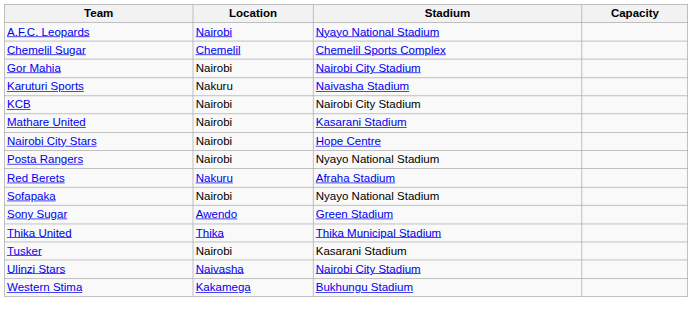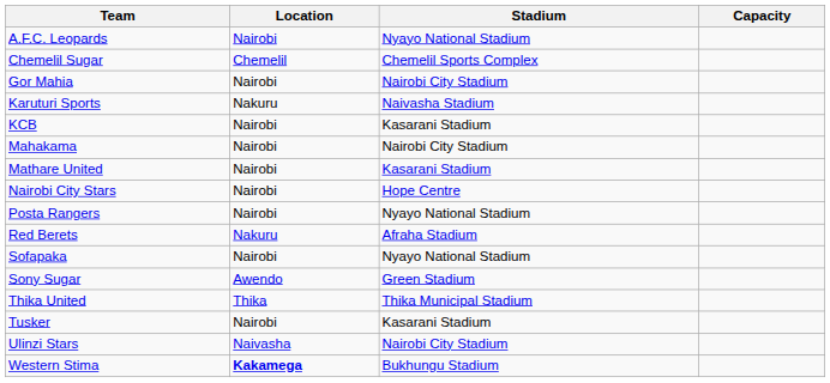 <table class="wikitable sortable" style="text-align: left; width: 60%">
 <tr>
 <th>Team</th>
 <th>Location</th>
 <th>Stadium</th>
 <th>Capacity</th>
 </tr>
 <tr>
 <td><a href='#'>A.F.C. Leopards</a></td>
 <td><a href='#'>Nairobi</a></td>
 <td><a href='#'>Nyayo National Stadium</a></td>
 <td align="center"></td>
 </tr>
 <tr>
 <td><a href='#'>Chemelil Sugar</a></td>
 <td><a href='#'>Chemelil</a></td>
 <td><a href='#'>Chemelil Sports Complex</a></td>
 <td align="center"></td>
 </tr>
 <tr>
 <td><a href='#'>Gor Mahia</a></td>
 <td>Nairobi</td>
 <td><a href='#'>Nairobi City Stadium</a></td>
 <td align="center"></td>
 </tr>
 <tr>
 <td><a href='#'>Karuturi Sports</a></td>
 <td>Nakuru</td>
 <td><a href='#'>Naivasha Stadium</a></td>
 <td align="center"></td>
 </tr>
 <tr>
 <td><a href='#'>KCB</a></td>
+<td>Nairobi</td>
+<td>Kasarani Stadium</td>
+<td align="center"></td>
+</tr>
+<tr>
+<td><a href='#'>Mahakama</a></td>
 <td>Nairobi</td>
 <td>Nairobi City Stadium</td>
 <td align="center"></td>
 </tr>
 <tr>
 <td><a href='#'>Mathare United</a></td>
 <td>Nairobi</td>
 <td><a href='#'>Kasarani Stadium</a></td>
 <td align="center"></td>
 </tr>
 <tr>
 <td><a href='#'>Nairobi City Stars</a></td>
 <td>Nairobi</td>
 <td><a href='#'>Hope Centre</a></td>
 <td align="center"></td>
 </tr>
 <tr>
 <td><a href='#'>Posta Rangers</a></td>
 <td>Nairobi</td>
 <td>Nyayo National Stadium</td>
 <td align="center"></td>
 </tr>
 <tr>
 <td><a href='#'>Red Berets</a></td>
 <td><a href='#'>Nakuru</a></td>
 <td><a href='#'>Afraha Stadium</a></td>
 <td align="center"></td>
 </tr>
 <tr>
 <td><a href='#'>Sofapaka</a></td>
 <td>Nairobi</td>
 <td>Nyayo National Stadium</td>
 <td align="center"></td>
 </tr>
 <tr>
 <td><a href='#'>Sony Sugar</a></td>
 <td><a href='#'>Awendo</a></td>
 <td><a href='#'>Green Stadium</a></td>
 <td align="center"></td>
 </tr>
 <tr>
 <td><a href='#'>Thika United</a></td>
 <td><a href='#'>Thika</a></td>
 <td><a href='#'>Thika Municipal Stadium</a></td>
 <td align="center"></td>
 </tr>
 <tr>
 <td><a href='#'>Tusker</a></td>
 <td>Nairobi</td>
 <td>Kasarani Stadium</td>
 <td align="center"></td>
 </tr>
 <tr>
 <td><a href='#'>Ulinzi Stars</a></td>
 <td><a href='#'>Naivasha</a></td>
 <td><a href='#'>Nairobi City Stadium</a></td>
 <td align="center"></td>
 </tr>
 <tr>
 <td><a href='#'>Western Stima</a></td>
-<td><a href='#'>Kakamega</a></td>
+<td><strong><a href='#'>Kakamega</a></strong></td>
 <td><a href='#'>Bukhungu Stadium</a></td>
 <td align="center"></td>
 </tr>
 </table>
